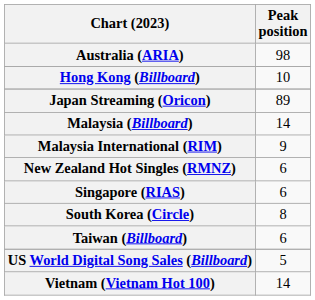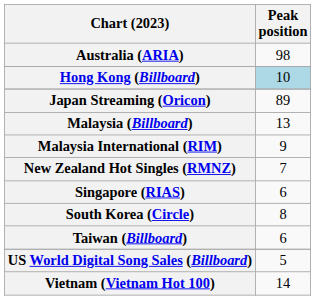 <table class="wikitable sortable plainrowheaders" style="text-align:center">
 <tr>
 <th scope="col">Chart (2023)</th>
 <th scope="col">Peak<br>position</th>
 </tr>
 <tr>
 <th scope="row">Australia (<a href='#'>ARIA</a>)</th>
 <td>98</td>
 </tr>
 <tr>
 </tr>
 <tr>
 </tr>
 <tr>
 <th scope="row"><a href='#'>Hong Kong</a> (<em><a href='#'>Billboard</a></em>)</th>
-<td>10</td>
+<td style="background: lightblue;">10</td>
 </tr>
 <tr>
 </tr>
 <tr>
 <th scope="row">Japan Streaming (<a href='#'>Oricon</a>)</th>
 <td>89</td>
 </tr>
 <tr>
 <th scope="row">Malaysia (<em><a href='#'>Billboard</a></em>)</th>
-<td>14</td>
+<td>13</td>
 </tr>
 <tr>
 <th scope="row">Malaysia International (<a href='#'>RIM</a>)</th>
 <td>9</td>
 </tr>
 <tr>
 <th scope="row">New Zealand Hot Singles (<a href='#'>RMNZ</a>)</th>
-<td>6</td>
+<td>7</td>
 </tr>
 <tr>
 <th scope="row">Singapore (<a href='#'>RIAS</a>)</th>
 <td>6</td>
 </tr>
 <tr>
 <th scope="row">South Korea (<a href='#'>Circle</a>)</th>
 <td>8</td>
 </tr>
 <tr>
 <th scope="row">Taiwan (<em><a href='#'>Billboard</a></em>)</th>
 <td>6</td>
 </tr>
 <tr>
 </tr>
 <tr>
 </tr>
 <tr>
 <th scope="row">US <a href='#'>World Digital Song Sales</a> (<em><a href='#'>Billboard</a></em>)</th>
 <td>5</td>
 </tr>
 <tr>
 <th scope="row">Vietnam (<a href='#'>Vietnam Hot 100</a>)</th>
 <td>14</td>
 </tr>
 </table>
